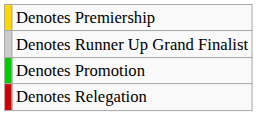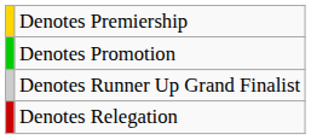 <table class="wikitable">
 <tr>
 <td bgcolor=gold><strong>  </strong></td>
 <td>Denotes Premiership</td>
 </tr>
 <tr>
+<td bgcolor=#00cc00><strong>  </strong></td>
+<td>Denotes Promotion</td>
+</tr>
+<tr>
 <td bgcolor=#cccccc><strong>  </strong></td>
 <td>Denotes Runner Up Grand Finalist</td>
-</tr>
-<tr>
-<td bgcolor=#00cc00><strong>  </strong></td>
-<td>Denotes Promotion</td>
 </tr>
 <tr>
 <td bgcolor=#cc0000><strong>  </strong></td>
 <td>Denotes Relegation</td>
 </tr>
 </table>
